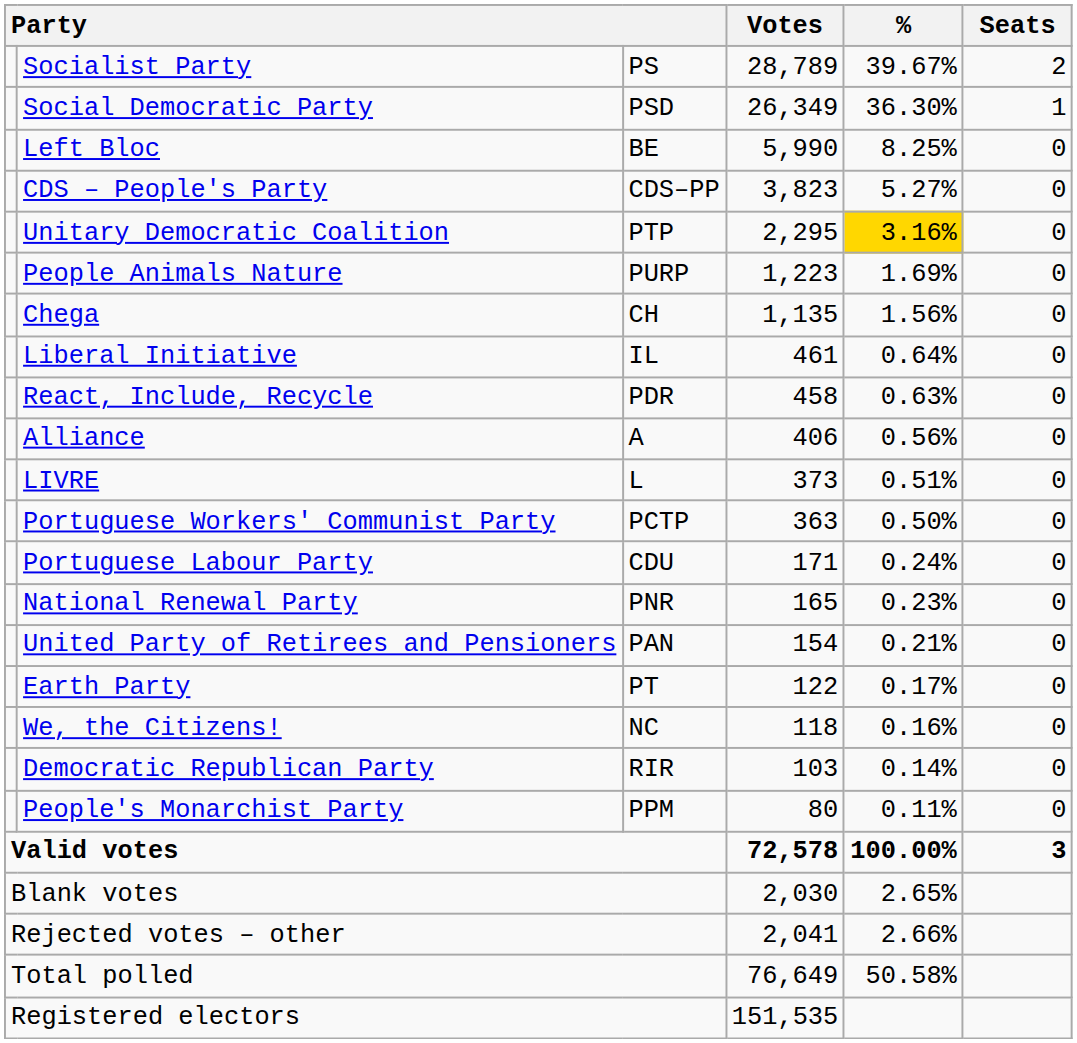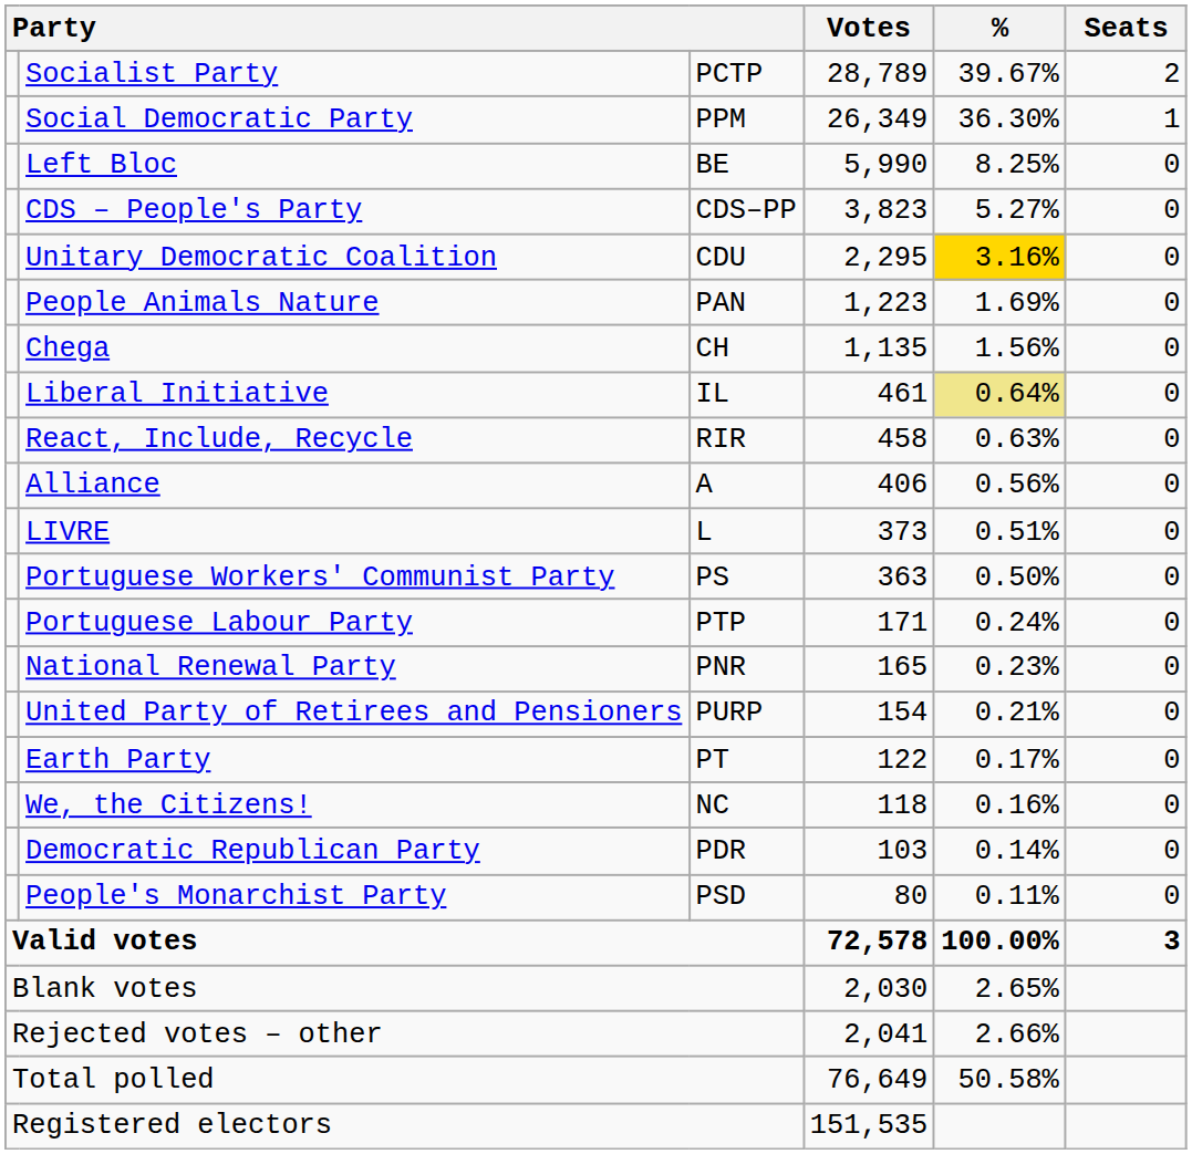 <table class="wikitable" border="1" style="text-align:right;">
 <tr>
 <th style="text-align:left;" colspan=3>Party</th>
 <th align=center width="50">Votes</th>
 <th align=center width="50">%</th>
 <th align=center width="50">Seats</th>
 </tr>
 <tr>
 <td></td>
 <td align=left><a href='#'>Socialist Party</a></td>
-<td align=left>PS</td>
+<td align=left>PCTP</td>
 <td>28,789</td>
 <td>39.67%</td>
 <td>2</td>
 </tr>
 <tr>
 <td></td>
 <td align=left><a href='#'>Social Democratic Party</a></td>
-<td align=left>PSD</td>
+<td align=left>PPM</td>
 <td>26,349</td>
 <td>36.30%</td>
 <td>1</td>
 </tr>
 <tr>
 <td></td>
 <td align=left><a href='#'>Left Bloc</a></td>
 <td align=left>BE</td>
 <td>5,990</td>
 <td>8.25%</td>
 <td>0</td>
 </tr>
 <tr>
 <td></td>
 <td align=left><a href='#'>CDS – People's Party</a></td>
 <td align=left style="white-space: nowrap;">CDS–PP</td>
 <td>3,823</td>
 <td>5.27%</td>
 <td>0</td>
 </tr>
 <tr>
 <td></td>
 <td align=left style="white-space: nowrap;"><a href='#'>Unitary Democratic Coalition</a></td>
-<td align=left>PTP</td>
+<td align=left>CDU</td>
 <td>2,295</td>
 <td style="background: gold;">3.16%</td>
 <td>0</td>
 </tr>
 <tr>
 <td></td>
 <td align=left><a href='#'>People Animals Nature</a></td>
-<td align=left>PURP</td>
+<td align=left>PAN</td>
 <td>1,223</td>
 <td>1.69%</td>
 <td>0</td>
 </tr>
 <tr>
 <td></td>
 <td align=left><a href='#'>Chega</a></td>
 <td align=left>CH</td>
 <td>1,135</td>
 <td>1.56%</td>
 <td>0</td>
 </tr>
 <tr>
 <td></td>
 <td align=left><a href='#'>Liberal Initiative</a></td>
 <td align=left>IL</td>
 <td>461</td>
-<td>0.64%</td>
+<td style="background: khaki;">0.64%</td>
 <td>0</td>
 </tr>
 <tr>
 <td></td>
 <td align=left><a href='#'>React, Include, Recycle</a></td>
-<td align=left>PDR</td>
+<td align=left>RIR</td>
 <td>458</td>
 <td>0.63%</td>
 <td>0</td>
 </tr>
 <tr>
 <td></td>
 <td align=left><a href='#'>Alliance</a></td>
 <td align=left>A</td>
 <td>406</td>
 <td>0.56%</td>
 <td>0</td>
 </tr>
 <tr>
 <td></td>
 <td align=left><a href='#'>LIVRE</a></td>
 <td align=left>L</td>
 <td>373</td>
 <td>0.51%</td>
 <td>0</td>
 </tr>
 <tr>
 <td></td>
 <td align=left><a href='#'>Portuguese Workers' Communist Party</a></td>
-<td align=left>PCTP</td>
+<td align=left>PS</td>
 <td>363</td>
 <td>0.50%</td>
 <td>0</td>
 </tr>
 <tr>
 <td></td>
 <td align=left><a href='#'>Portuguese Labour Party</a></td>
-<td align=left>CDU</td>
+<td align=left>PTP</td>
 <td>171</td>
 <td>0.24%</td>
 <td>0</td>
 </tr>
 <tr>
 <td></td>
 <td align=left><a href='#'>National Renewal Party</a></td>
 <td align=left>PNR</td>
 <td>165</td>
 <td>0.23%</td>
 <td>0</td>
 </tr>
 <tr>
 <td></td>
 <td align=left><a href='#'>United Party of Retirees and Pensioners</a></td>
-<td align=left>PAN</td>
+<td align=left>PURP</td>
 <td>154</td>
 <td>0.21%</td>
 <td>0</td>
 </tr>
 <tr>
 <td></td>
 <td align=left><a href='#'>Earth Party</a></td>
 <td align=left>PT</td>
 <td>122</td>
 <td>0.17%</td>
 <td>0</td>
 </tr>
 <tr>
 <td></td>
 <td align=left><a href='#'>We, the Citizens!</a></td>
 <td align=left>NC</td>
 <td>118</td>
 <td>0.16%</td>
 <td>0</td>
 </tr>
 <tr>
 <td></td>
 <td align=left><a href='#'>Democratic Republican Party</a></td>
-<td align=left>RIR</td>
+<td align=left>PDR</td>
 <td>103</td>
 <td>0.14%</td>
 <td>0</td>
 </tr>
 <tr>
 <td></td>
 <td align=left><a href='#'>People's Monarchist Party</a></td>
-<td align=left>PPM</td>
+<td align=left>PSD</td>
 <td>80</td>
 <td>0.11%</td>
 <td>0</td>
 </tr>
 <tr style="font-weight:bold">
 <td align=left colspan=3>Valid votes</td>
 <td>72,578</td>
 <td>100.00%</td>
 <td>3</td>
 </tr>
 <tr>
 <td align=left colspan=3>Blank votes</td>
 <td>2,030</td>
 <td>2.65%</td>
 <td></td>
 </tr>
 <tr>
 <td align=left colspan=3>Rejected votes – other</td>
 <td>2,041</td>
 <td>2.66%</td>
 <td></td>
 </tr>
 <tr>
 <td align=left colspan=3>Total polled</td>
 <td>76,649</td>
 <td>50.58%</td>
 <td></td>
 </tr>
 <tr>
 <td align=left colspan=3>Registered electors</td>
 <td>151,535</td>
 <td></td>
 <td></td>
 </tr>
 </table>
